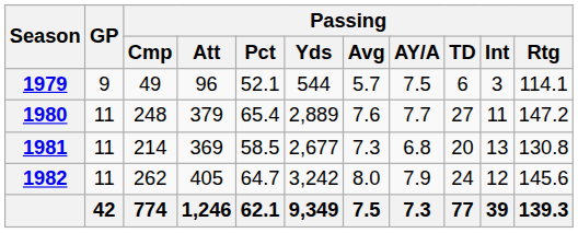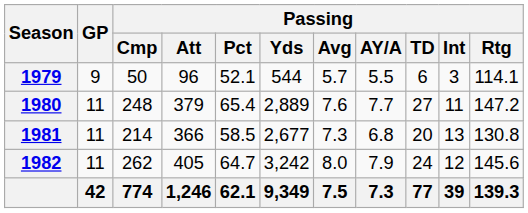 <table class="wikitable" style="text-align: center;">
 <tr>
 <th rowspan="2">Season</th>
 <th rowspan="2">GP</th>
 <th colspan="9">Passing</th>
 </tr>
 <tr>
 <th>Cmp</th>
 <th>Att</th>
 <th>Pct</th>
 <th>Yds</th>
 <th>Avg</th>
 <th>AY/A</th>
 <th>TD</th>
 <th>Int</th>
 <th>Rtg</th>
 </tr>
 <tr>
 <th><a href='#'>1979</a></th>
 <td>9</td>
-<td>49</td>
+<td>50</td>
 <td>96</td>
 <td>52.1</td>
 <td>544</td>
 <td>5.7</td>
-<td>7.5</td>
+<td>5.5</td>
 <td>6</td>
 <td>3</td>
 <td>114.1</td>
 </tr>
 <tr>
 <th><a href='#'>1980</a></th>
 <td>11</td>
 <td>248</td>
 <td>379</td>
 <td>65.4</td>
 <td>2,889</td>
 <td>7.6</td>
 <td>7.7</td>
 <td>27</td>
 <td>11</td>
 <td>147.2</td>
 </tr>
 <tr>
 <th><a href='#'>1981</a></th>
 <td>11</td>
 <td>214</td>
-<td>369</td>
+<td>366</td>
 <td>58.5</td>
 <td>2,677</td>
 <td>7.3</td>
 <td>6.8</td>
 <td>20</td>
 <td>13</td>
 <td>130.8</td>
 </tr>
 <tr>
 <th><a href='#'>1982</a></th>
 <td>11</td>
 <td>262</td>
 <td>405</td>
 <td>64.7</td>
 <td>3,242</td>
 <td>8.0</td>
 <td>7.9</td>
 <td>24</td>
 <td>12</td>
 <td>145.6</td>
 </tr>
 <tr>
 <th></th>
 <th>42</th>
 <th>774</th>
 <th>1,246</th>
 <th>62.1</th>
 <th>9,349</th>
 <th>7.5</th>
 <th>7.3</th>
 <th>77</th>
 <th>39</th>
 <th>139.3</th>
 </tr>
 </table>
